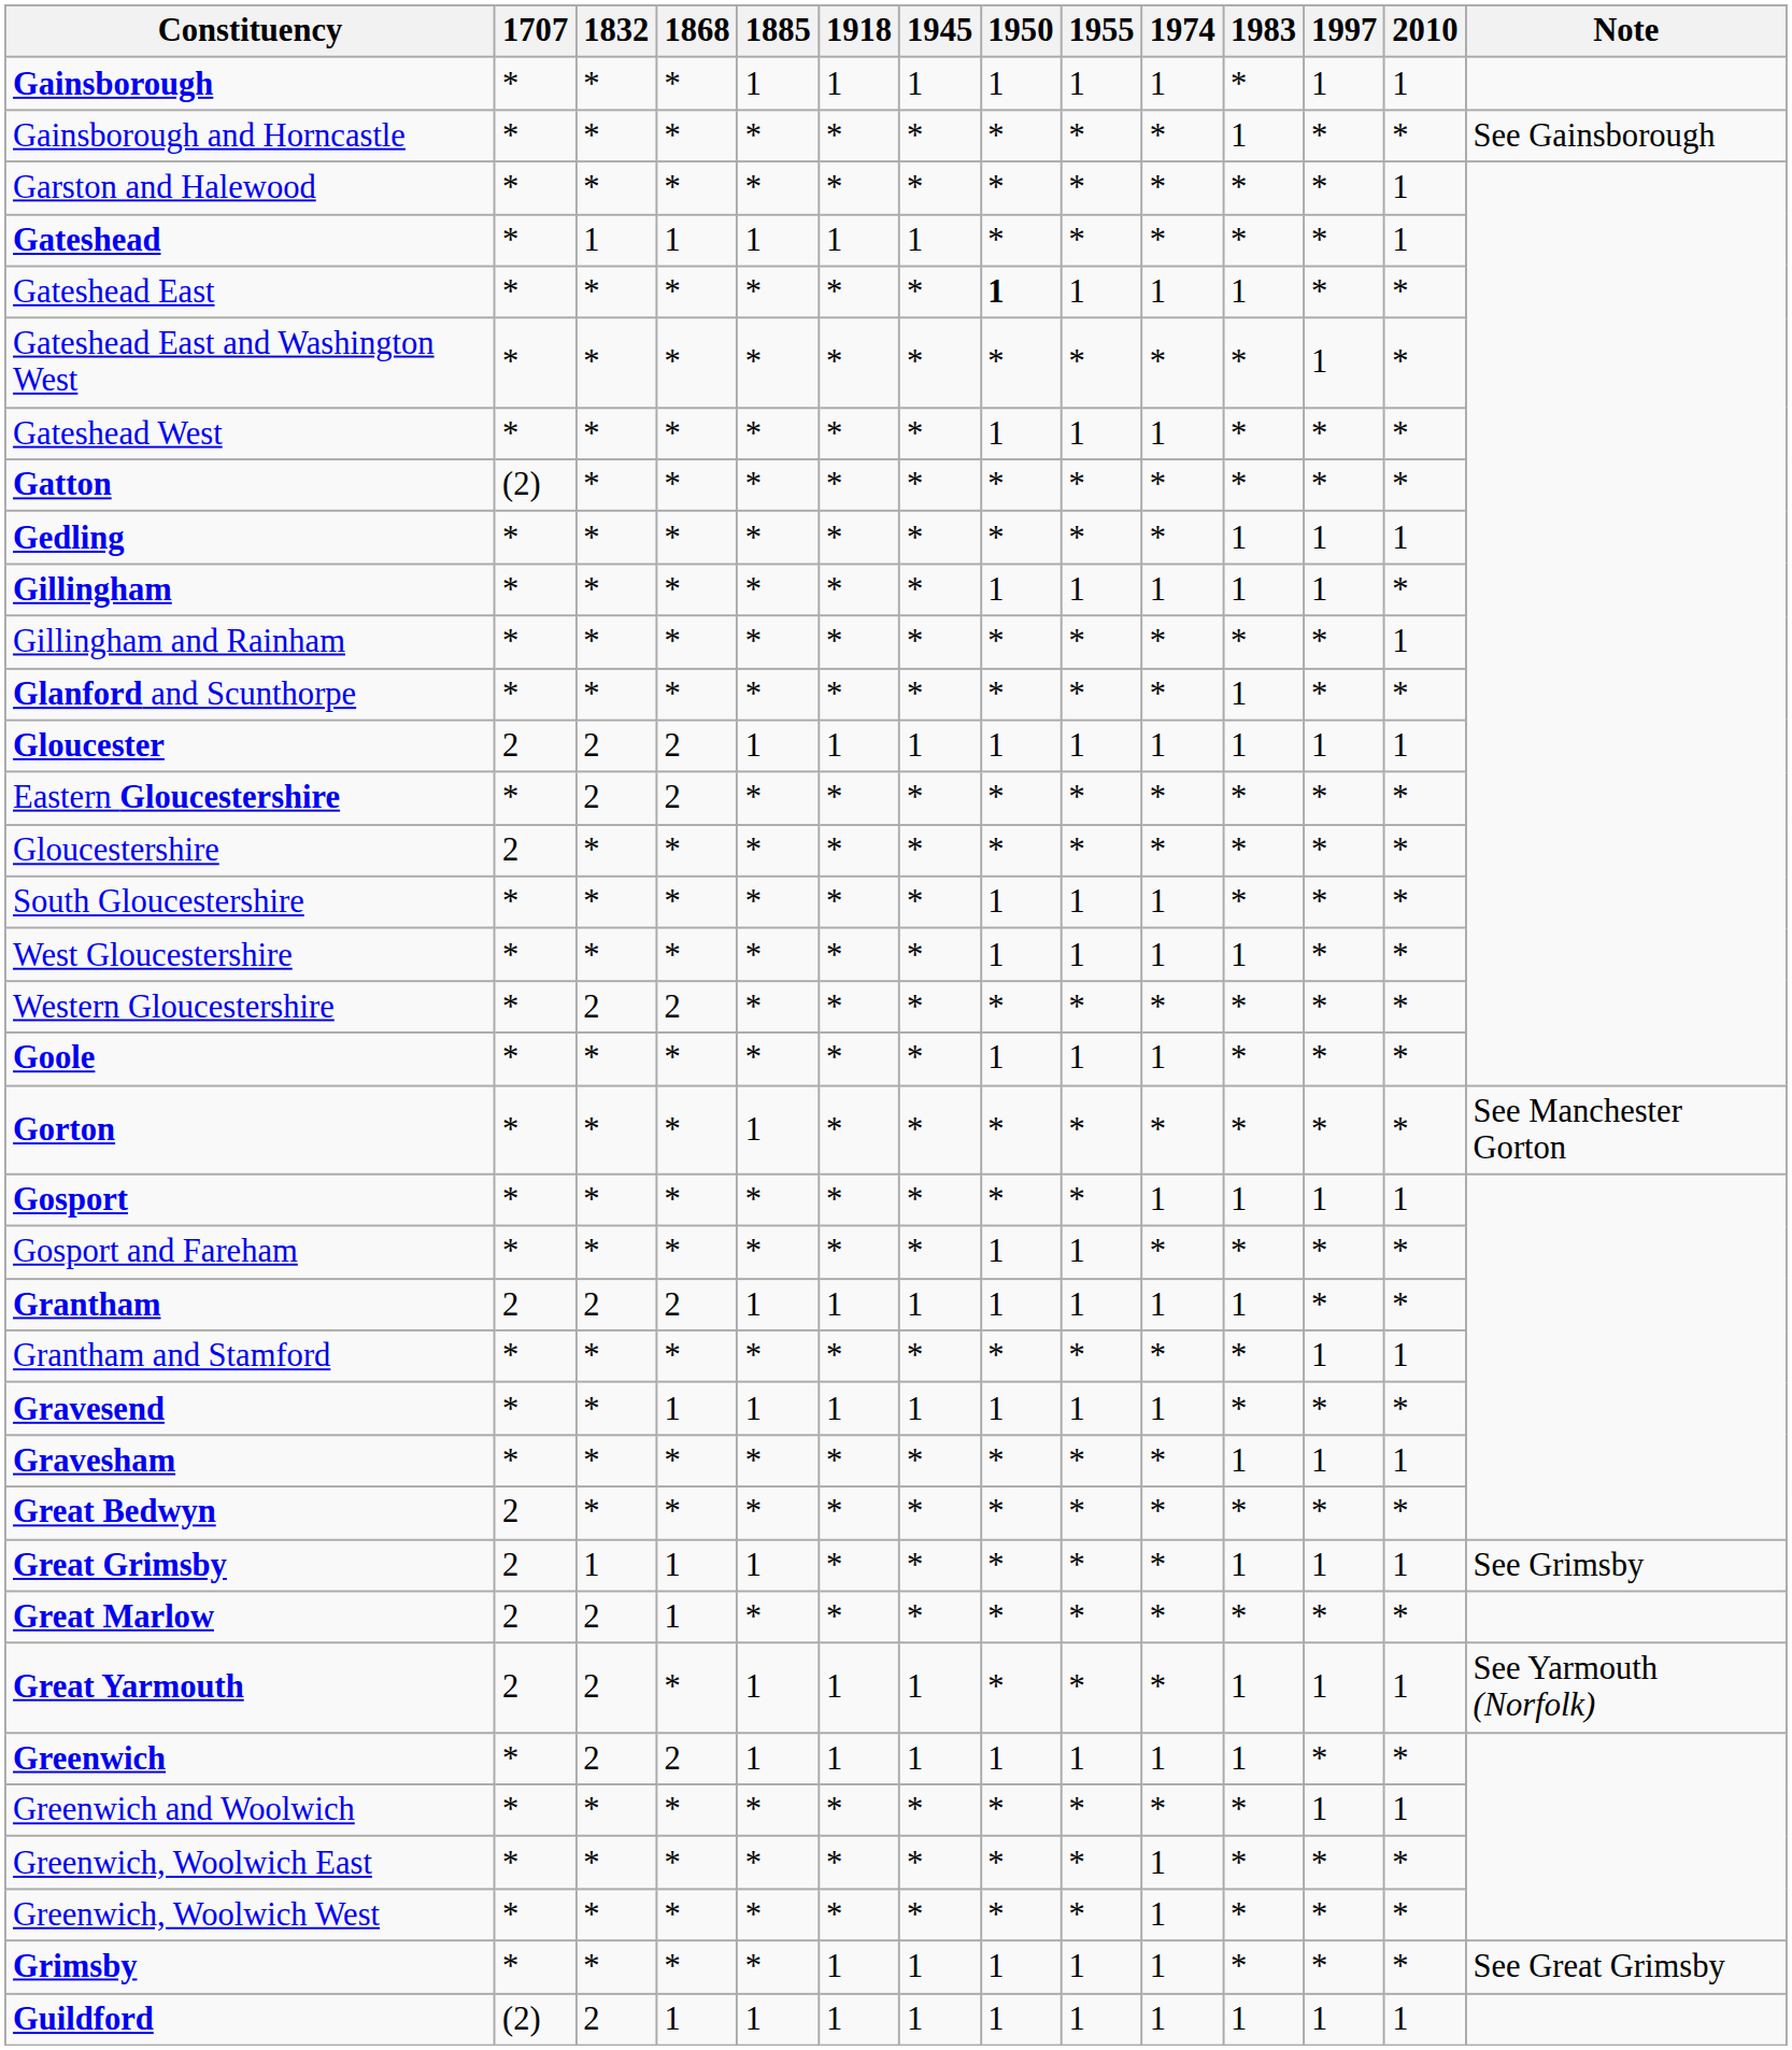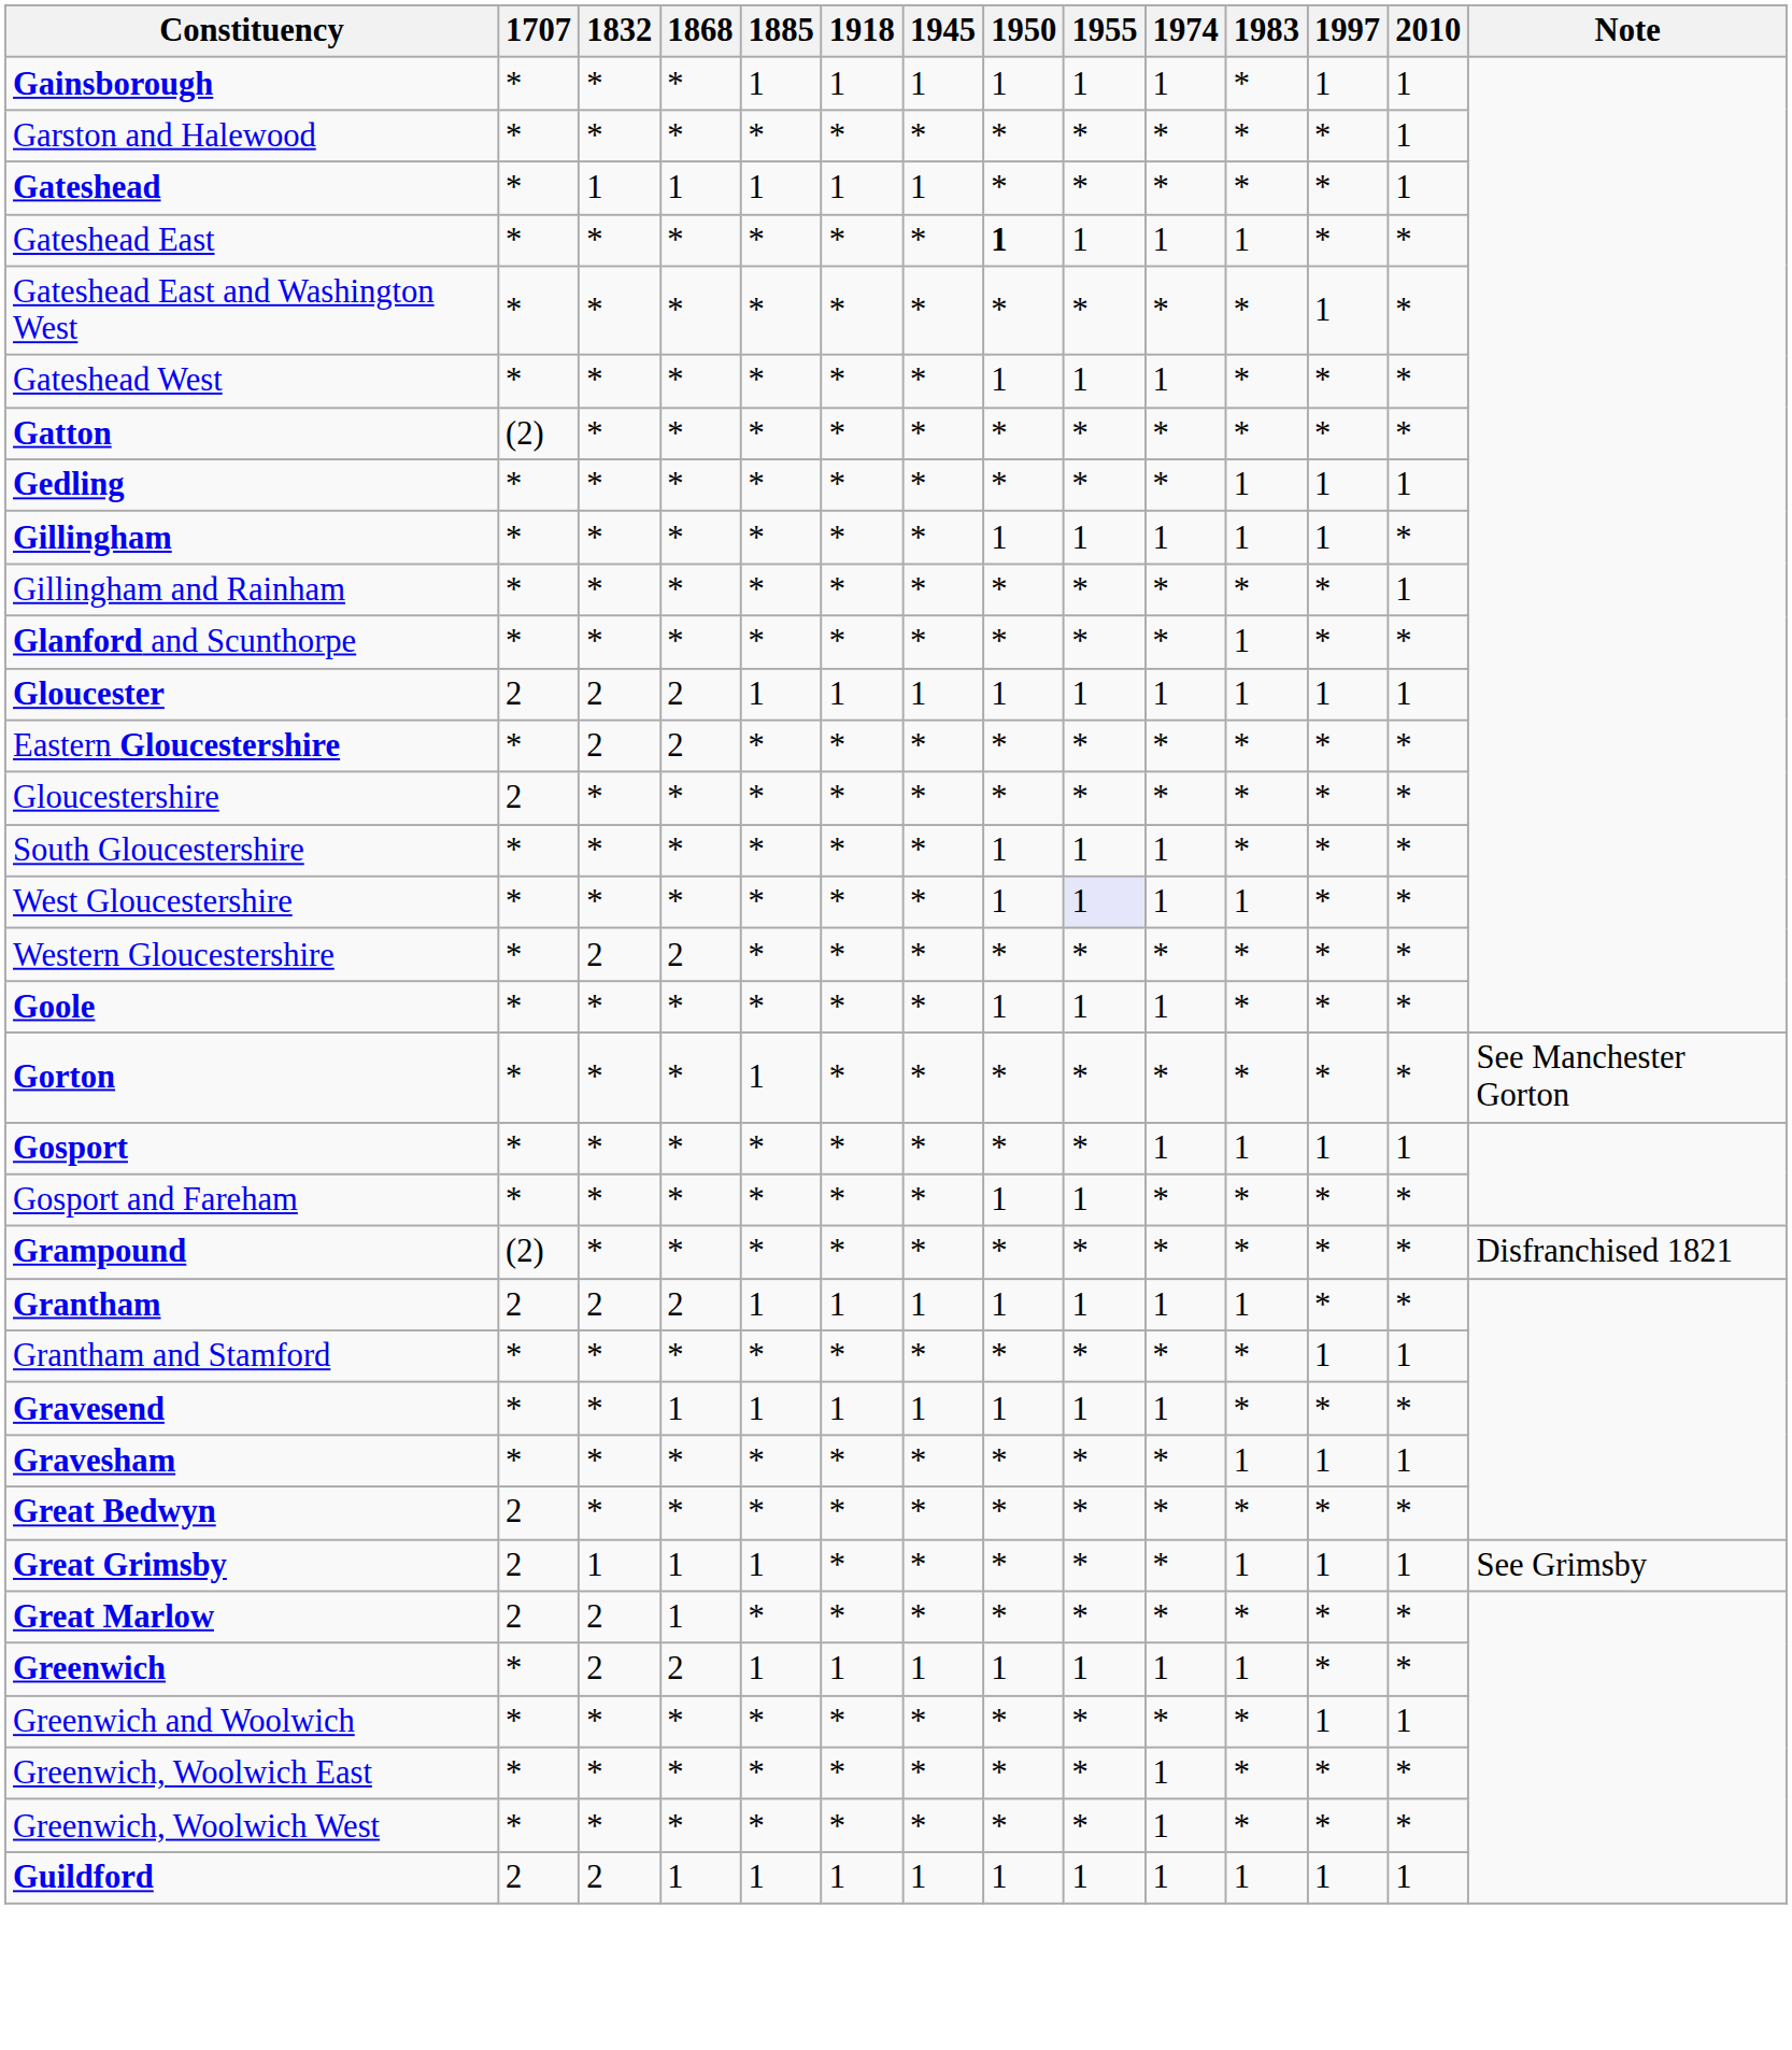 <table class="wikitable">
 <tr>
 <th>Constituency</th>
 <th>1707</th>
 <th>1832</th>
 <th>1868</th>
 <th>1885</th>
 <th>1918</th>
 <th>1945</th>
 <th>1950</th>
 <th>1955</th>
 <th>1974</th>
 <th>1983</th>
 <th>1997</th>
 <th>2010</th>
 <th>Note</th>
 </tr>
 <tr>
 <td><strong><a href='#'>Gainsborough</a></strong></td>
 <td>*</td>
 <td>*</td>
 <td>*</td>
 <td>1</td>
 <td>1</td>
 <td>1</td>
 <td>1</td>
 <td>1</td>
 <td>1</td>
 <td>*</td>
 <td>1</td>
 <td>1</td>
-</tr>
-<tr>
-<td><a href='#'>Gainsborough and Horncastle</a></td>
-<td>*</td>
-<td>*</td>
-<td>*</td>
-<td>*</td>
-<td>*</td>
-<td>*</td>
-<td>*</td>
-<td>*</td>
-<td>*</td>
-<td>1</td>
-<td>*</td>
-<td>*</td>
-<td>See Gainsborough</td>
 </tr>
 <tr>
 <td><a href='#'>Garston and Halewood</a></td>
 <td>*</td>
 <td>*</td>
 <td>*</td>
 <td>*</td>
 <td>*</td>
 <td>*</td>
 <td>*</td>
 <td>*</td>
 <td>*</td>
 <td>*</td>
 <td>*</td>
 <td>1</td>
 </tr>
 <tr>
 <td><strong><a href='#'>Gateshead</a></strong></td>
 <td>*</td>
 <td>1</td>
 <td>1</td>
 <td>1</td>
 <td>1</td>
 <td>1</td>
 <td>*</td>
 <td>*</td>
 <td>*</td>
 <td>*</td>
 <td>*</td>
 <td>1</td>
 </tr>
 <tr>
 <td><a href='#'>Gateshead East</a></td>
 <td>*</td>
 <td>*</td>
 <td>*</td>
 <td>*</td>
 <td>*</td>
 <td>*</td>
 <td><strong>1</strong></td>
 <td>1</td>
 <td>1</td>
 <td>1</td>
 <td>*</td>
 <td>*</td>
 </tr>
 <tr>
 <td><a href='#'>Gateshead East and Washington West</a></td>
 <td>*</td>
 <td>*</td>
 <td>*</td>
 <td>*</td>
 <td>*</td>
 <td>*</td>
 <td>*</td>
 <td>*</td>
 <td>*</td>
 <td>*</td>
 <td>1</td>
 <td>*</td>
 </tr>
 <tr>
 <td><a href='#'>Gateshead West</a></td>
 <td>*</td>
 <td>*</td>
 <td>*</td>
 <td>*</td>
 <td>*</td>
 <td>*</td>
 <td>1</td>
 <td>1</td>
 <td>1</td>
 <td>*</td>
 <td>*</td>
 <td>*</td>
 </tr>
 <tr>
 <td><strong><a href='#'>Gatton</a></strong></td>
 <td>(2)</td>
 <td>*</td>
 <td>*</td>
 <td>*</td>
 <td>*</td>
 <td>*</td>
 <td>*</td>
 <td>*</td>
 <td>*</td>
 <td>*</td>
 <td>*</td>
 <td>*</td>
 </tr>
 <tr>
 <td><strong><a href='#'>Gedling</a></strong></td>
 <td>*</td>
 <td>*</td>
 <td>*</td>
 <td>*</td>
 <td>*</td>
 <td>*</td>
 <td>*</td>
 <td>*</td>
 <td>*</td>
 <td>1</td>
 <td>1</td>
 <td>1</td>
 </tr>
 <tr>
 <td><strong><a href='#'>Gillingham</a></strong></td>
 <td>*</td>
 <td>*</td>
 <td>*</td>
 <td>*</td>
 <td>*</td>
 <td>*</td>
 <td>1</td>
 <td>1</td>
 <td>1</td>
 <td>1</td>
 <td>1</td>
 <td>*</td>
 </tr>
 <tr>
 <td><a href='#'>Gillingham and Rainham</a></td>
 <td>*</td>
 <td>*</td>
 <td>*</td>
 <td>*</td>
 <td>*</td>
 <td>*</td>
 <td>*</td>
 <td>*</td>
 <td>*</td>
 <td>*</td>
 <td>*</td>
 <td>1</td>
 </tr>
 <tr>
 <td><a href='#'><strong>Glanford</strong> and Scunthorpe</a></td>
 <td>*</td>
 <td>*</td>
 <td>*</td>
 <td>*</td>
 <td>*</td>
 <td>*</td>
 <td>*</td>
 <td>*</td>
 <td>*</td>
 <td>1</td>
 <td>*</td>
 <td>*</td>
 </tr>
 <tr>
 <td><strong><a href='#'>Gloucester</a></strong></td>
 <td>2</td>
 <td>2</td>
 <td>2</td>
 <td>1</td>
 <td>1</td>
 <td>1</td>
 <td>1</td>
 <td>1</td>
 <td>1</td>
 <td>1</td>
 <td>1</td>
 <td>1</td>
 </tr>
 <tr>
 <td><a href='#'>Eastern <strong>Gloucestershire</strong></a></td>
 <td>*</td>
 <td>2</td>
 <td>2</td>
 <td>*</td>
 <td>*</td>
 <td>*</td>
 <td>*</td>
 <td>*</td>
 <td>*</td>
 <td>*</td>
 <td>*</td>
 <td>*</td>
 </tr>
 <tr>
 <td><a href='#'>Gloucestershire</a></td>
 <td>2</td>
 <td>*</td>
 <td>*</td>
 <td>*</td>
 <td>*</td>
 <td>*</td>
 <td>*</td>
 <td>*</td>
 <td>*</td>
 <td>*</td>
 <td>*</td>
 <td>*</td>
 </tr>
 <tr>
 <td><a href='#'>South Gloucestershire</a></td>
 <td>*</td>
 <td>*</td>
 <td>*</td>
 <td>*</td>
 <td>*</td>
 <td>*</td>
 <td>1</td>
 <td>1</td>
 <td>1</td>
 <td>*</td>
 <td>*</td>
 <td>*</td>
 </tr>
 <tr>
 <td><a href='#'>West Gloucestershire</a></td>
 <td>*</td>
 <td>*</td>
 <td>*</td>
 <td>*</td>
 <td>*</td>
 <td>*</td>
 <td>1</td>
-<td>1</td>
+<td style="background: lavender;">1</td>
 <td>1</td>
 <td>1</td>
 <td>*</td>
 <td>*</td>
 </tr>
 <tr>
 <td><a href='#'>Western Gloucestershire</a></td>
 <td>*</td>
 <td>2</td>
 <td>2</td>
 <td>*</td>
 <td>*</td>
 <td>*</td>
 <td>*</td>
 <td>*</td>
 <td>*</td>
 <td>*</td>
 <td>*</td>
 <td>*</td>
 </tr>
 <tr>
 <td><strong><a href='#'>Goole</a></strong></td>
 <td>*</td>
 <td>*</td>
 <td>*</td>
 <td>*</td>
 <td>*</td>
 <td>*</td>
 <td>1</td>
 <td>1</td>
 <td>1</td>
 <td>*</td>
 <td>*</td>
 <td>*</td>
 </tr>
 <tr>
 <td><strong><a href='#'>Gorton</a></strong></td>
 <td>*</td>
 <td>*</td>
 <td>*</td>
 <td>1</td>
 <td>*</td>
 <td>*</td>
 <td>*</td>
 <td>*</td>
 <td>*</td>
 <td>*</td>
 <td>*</td>
 <td>*</td>
 <td>See Manchester Gorton</td>
 </tr>
 <tr>
 <td><strong><a href='#'>Gosport</a></strong></td>
 <td>*</td>
 <td>*</td>
 <td>*</td>
 <td>*</td>
 <td>*</td>
 <td>*</td>
 <td>*</td>
 <td>*</td>
 <td>1</td>
 <td>1</td>
 <td>1</td>
 <td>1</td>
 </tr>
 <tr>
 <td><a href='#'>Gosport and Fareham</a></td>
 <td>*</td>
 <td>*</td>
 <td>*</td>
 <td>*</td>
 <td>*</td>
 <td>*</td>
 <td>1</td>
 <td>1</td>
 <td>*</td>
 <td>*</td>
 <td>*</td>
 <td>*</td>
+</tr>
+<tr>
+<td><strong><a href='#'>Grampound</a></strong></td>
+<td>(2)</td>
+<td>*</td>
+<td>*</td>
+<td>*</td>
+<td>*</td>
+<td>*</td>
+<td>*</td>
+<td>*</td>
+<td>*</td>
+<td>*</td>
+<td>*</td>
+<td>*</td>
+<td>Disfranchised 1821</td>
 </tr>
 <tr>
 <td><strong><a href='#'>Grantham</a></strong></td>
 <td>2</td>
 <td>2</td>
 <td>2</td>
 <td>1</td>
 <td>1</td>
 <td>1</td>
 <td>1</td>
 <td>1</td>
 <td>1</td>
 <td>1</td>
 <td>*</td>
 <td>*</td>
 </tr>
 <tr>
 <td><a href='#'>Grantham and Stamford</a></td>
 <td>*</td>
 <td>*</td>
 <td>*</td>
 <td>*</td>
 <td>*</td>
 <td>*</td>
 <td>*</td>
 <td>*</td>
 <td>*</td>
 <td>*</td>
 <td>1</td>
 <td>1</td>
 </tr>
 <tr>
 <td><strong><a href='#'>Gravesend</a></strong></td>
 <td>*</td>
 <td>*</td>
 <td>1</td>
 <td>1</td>
 <td>1</td>
 <td>1</td>
 <td>1</td>
 <td>1</td>
 <td>1</td>
 <td>*</td>
 <td>*</td>
 <td>*</td>
 </tr>
 <tr>
 <td><strong><a href='#'>Gravesham</a></strong></td>
 <td>*</td>
 <td>*</td>
 <td>*</td>
 <td>*</td>
 <td>*</td>
 <td>*</td>
 <td>*</td>
 <td>*</td>
 <td>*</td>
 <td>1</td>
 <td>1</td>
 <td>1</td>
 </tr>
 <tr>
 <td><strong><a href='#'>Great Bedwyn</a></strong></td>
 <td>2</td>
 <td>*</td>
 <td>*</td>
 <td>*</td>
 <td>*</td>
 <td>*</td>
 <td>*</td>
 <td>*</td>
 <td>*</td>
 <td>*</td>
 <td>*</td>
 <td>*</td>
 </tr>
 <tr>
 <td><strong><a href='#'>Great Grimsby</a></strong></td>
 <td>2</td>
 <td>1</td>
 <td>1</td>
 <td>1</td>
 <td>*</td>
 <td>*</td>
 <td>*</td>
 <td>*</td>
 <td>*</td>
 <td>1</td>
 <td>1</td>
 <td>1</td>
 <td>See Grimsby</td>
 </tr>
 <tr>
 <td><strong><a href='#'>Great Marlow</a></strong></td>
 <td>2</td>
 <td>2</td>
 <td>1</td>
 <td>*</td>
 <td>*</td>
 <td>*</td>
 <td>*</td>
 <td>*</td>
 <td>*</td>
 <td>*</td>
 <td>*</td>
 <td>*</td>
 </tr>
 <tr>
-<td><strong><a href='#'>Great Yarmouth</a></strong></td>
-<td>2</td>
-<td>2</td>
-<td>*</td>
-<td>1</td>
-<td>1</td>
-<td>1</td>
-<td>*</td>
-<td>*</td>
-<td>*</td>
-<td>1</td>
-<td>1</td>
-<td>1</td>
-<td>See Yarmouth <em>(Norfolk)</em></td>
-</tr>
-<tr>
 <td><strong><a href='#'>Greenwich</a></strong></td>
 <td>*</td>
 <td>2</td>
 <td>2</td>
 <td>1</td>
 <td>1</td>
 <td>1</td>
 <td>1</td>
 <td>1</td>
 <td>1</td>
 <td>1</td>
 <td>*</td>
 <td>*</td>
 </tr>
 <tr>
 <td><a href='#'>Greenwich and Woolwich</a></td>
 <td>*</td>
 <td>*</td>
 <td>*</td>
 <td>*</td>
 <td>*</td>
 <td>*</td>
 <td>*</td>
 <td>*</td>
 <td>*</td>
 <td>*</td>
 <td>1</td>
 <td>1</td>
 </tr>
 <tr>
 <td><a href='#'>Greenwich, Woolwich East</a></td>
 <td>*</td>
 <td>*</td>
 <td>*</td>
 <td>*</td>
 <td>*</td>
 <td>*</td>
 <td>*</td>
 <td>*</td>
 <td>1</td>
 <td>*</td>
 <td>*</td>
 <td>*</td>
 </tr>
 <tr>
 <td><a href='#'>Greenwich, Woolwich West</a></td>
 <td>*</td>
 <td>*</td>
 <td>*</td>
 <td>*</td>
 <td>*</td>
 <td>*</td>
 <td>*</td>
 <td>*</td>
 <td>1</td>
 <td>*</td>
 <td>*</td>
 <td>*</td>
 </tr>
 <tr>
-<td><strong><a href='#'>Grimsby</a></strong></td>
-<td>*</td>
-<td>*</td>
-<td>*</td>
-<td>*</td>
-<td>1</td>
-<td>1</td>
-<td>1</td>
-<td>1</td>
-<td>1</td>
-<td>*</td>
-<td>*</td>
-<td>*</td>
-<td>See Great Grimsby</td>
-</tr>
-<tr>
 <td><strong><a href='#'>Guildford</a></strong></td>
-<td>(2)</td>
+<td>2</td>
 <td>2</td>
 <td>1</td>
 <td>1</td>
 <td>1</td>
 <td>1</td>
 <td>1</td>
 <td>1</td>
 <td>1</td>
 <td>1</td>
 <td>1</td>
 <td>1</td>
 </tr>
 </table>
